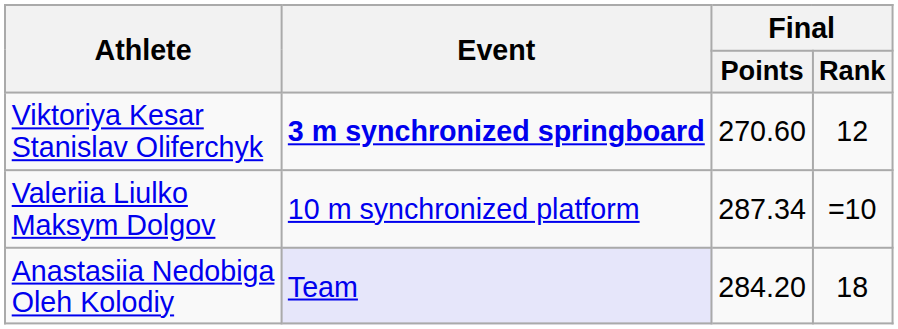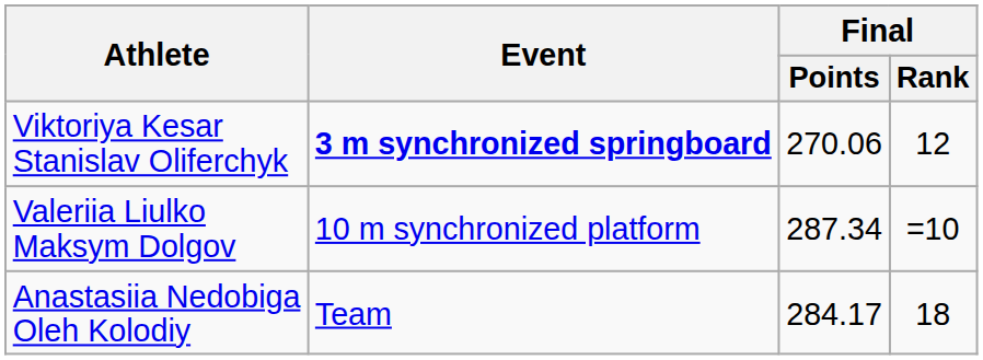 <table class="wikitable" style="font-size:90%;">
 <tr>
 <th rowspan=2>Athlete</th>
 <th rowspan=2>Event</th>
 <th colspan=2>Final</th>
 </tr>
 <tr style="font-size:95%">
 <th>Points</th>
 <th>Rank</th>
 </tr>
 <tr align=center>
 <td align=left><a href='#'>Viktoriya Kesar</a><br><a href='#'>Stanislav Oliferchyk</a></td>
 <td align=left><strong><a href='#'>3 m synchronized springboard</a></strong></td>
-<td>270.60</td>
+<td>270.06</td>
 <td>12</td>
 </tr>
 <tr align=center>
 <td align=left><a href='#'>Valeriia Liulko</a><br><a href='#'>Maksym Dolgov</a></td>
 <td align=left><a href='#'>10 m synchronized platform</a></td>
 <td>287.34</td>
 <td>=10</td>
 </tr>
 <tr align=center>
 <td align=left><a href='#'>Anastasiia Nedobiga</a><br><a href='#'>Oleh Kolodiy</a></td>
-<td align=left style="background: lavender;"><a href='#'>Team</a></td>
-<td>284.20</td>
+<td align=left><a href='#'>Team</a></td>
+<td>284.17</td>
 <td>18</td>
 </tr>
 </table>
